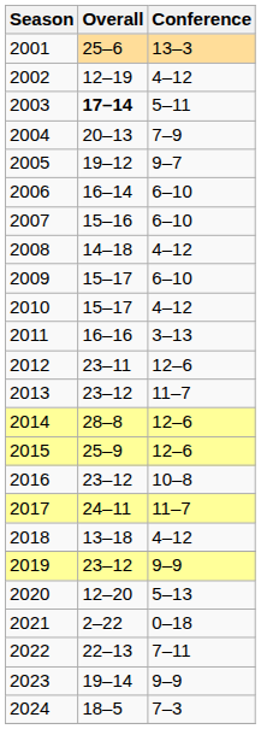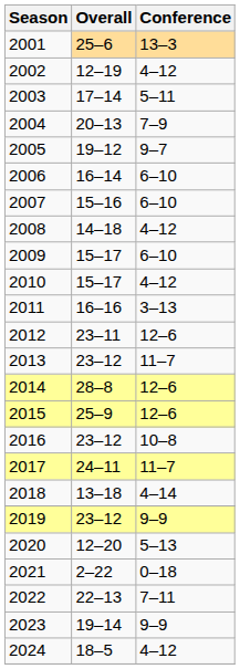 <table class="wikitable">
 <tr>
 <th>Season</th>
 <th>Overall</th>
 <th>Conference</th>
 </tr>
 <tr>
 <td>2001</td>
 <td style="background:#fd9;">25–6</td>
 <td style="background:#fd9;">13–3</td>
 </tr>
 <tr>
 <td>2002</td>
 <td>12–19</td>
 <td>4–12</td>
 </tr>
 <tr>
 <td>2003</td>
-<td><strong>17–14</strong></td>
+<td>17–14</td>
 <td>5–11</td>
 </tr>
 <tr>
 <td>2004</td>
 <td>20–13</td>
 <td>7–9</td>
 </tr>
 <tr>
 <td>2005</td>
 <td>19–12</td>
 <td>9–7</td>
 </tr>
 <tr>
 <td>2006</td>
 <td>16–14</td>
 <td>6–10</td>
 </tr>
 <tr>
 <td>2007</td>
 <td>15–16</td>
 <td>6–10</td>
 </tr>
 <tr>
 <td>2008</td>
 <td>14–18</td>
 <td>4–12</td>
 </tr>
 <tr>
 <td>2009</td>
 <td>15–17</td>
 <td>6–10</td>
 </tr>
 <tr>
 <td>2010</td>
 <td>15–17</td>
 <td>4–12</td>
 </tr>
 <tr>
 <td>2011</td>
 <td>16–16</td>
 <td>3–13</td>
 </tr>
 <tr>
 <td>2012</td>
 <td>23–11</td>
 <td>12–6</td>
 </tr>
 <tr>
 <td>2013</td>
 <td>23–12</td>
 <td>11–7</td>
 </tr>
 <tr style="background:#ff9;">
 <td>2014</td>
 <td style="background:#ff9;">28–8</td>
 <td style="background:#ff9;">12–6</td>
 </tr>
 <tr style="background:#ff9;">
 <td>2015</td>
 <td style="background:#ff9;">25–9</td>
 <td style="background:#ff9;">12–6</td>
 </tr>
 <tr>
 <td>2016</td>
 <td>23–12</td>
 <td>10–8</td>
 </tr>
 <tr style="background:#ff9;">
 <td>2017</td>
 <td style="background:#ff9;">24–11</td>
 <td style="background:#ff9;">11–7</td>
 </tr>
 <tr>
 <td>2018</td>
 <td>13–18</td>
-<td>4–12</td>
+<td>4–14</td>
 </tr>
 <tr>
 </tr>
 <tr style="background:#ff9;">
 <td>2019</td>
 <td style="background:#ff9;">23–12</td>
 <td style="background:#ff9;">9–9</td>
 </tr>
 <tr>
 <td>2020</td>
 <td>12–20</td>
 <td>5–13</td>
 </tr>
 <tr>
 <td>2021</td>
 <td>2–22</td>
 <td>0–18</td>
 </tr>
 <tr>
 <td>2022</td>
 <td>22–13</td>
 <td>7–11</td>
 </tr>
 <tr>
 <td>2023</td>
 <td>19–14</td>
 <td>9–9</td>
 </tr>
 <tr>
 <td>2024</td>
 <td>18–5</td>
-<td>7–3</td>
+<td>4–12</td>
 </tr>
 <tr>
 </tr>
 </table>
